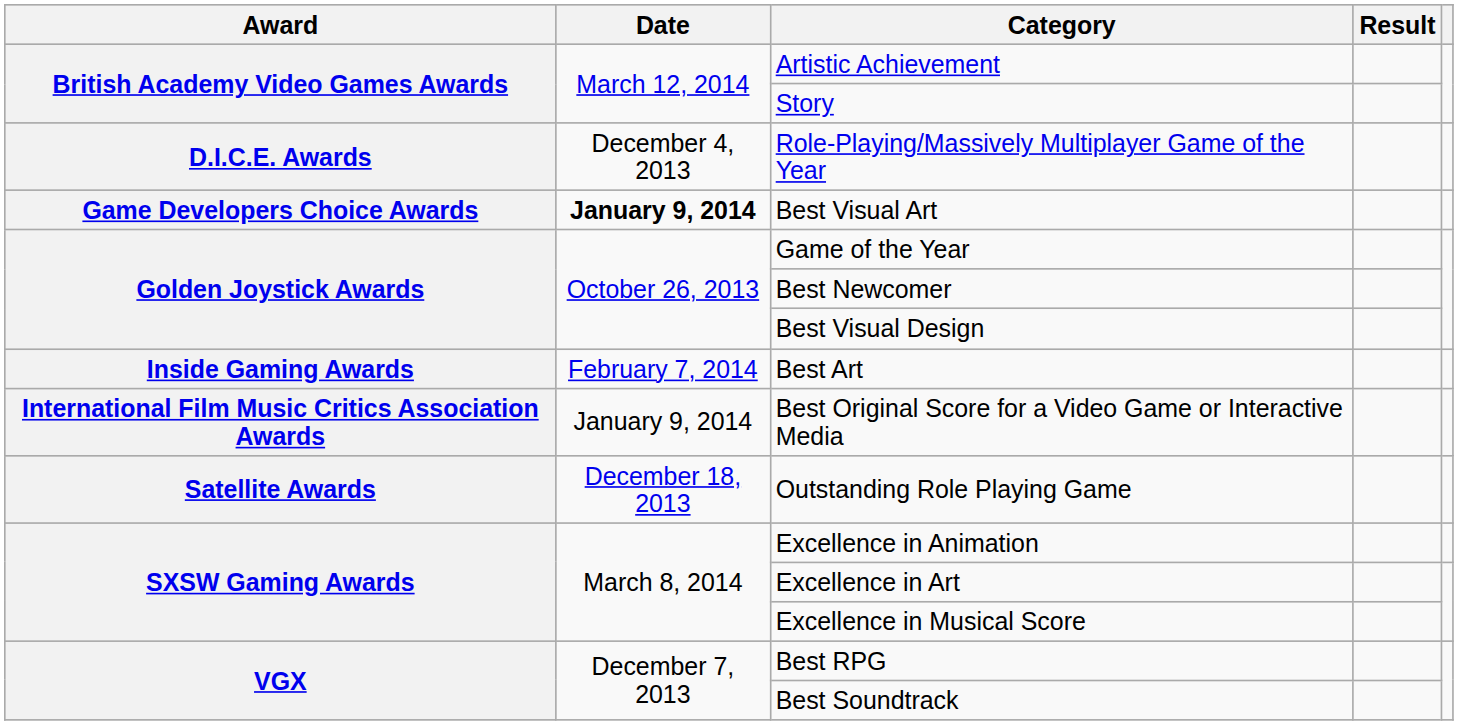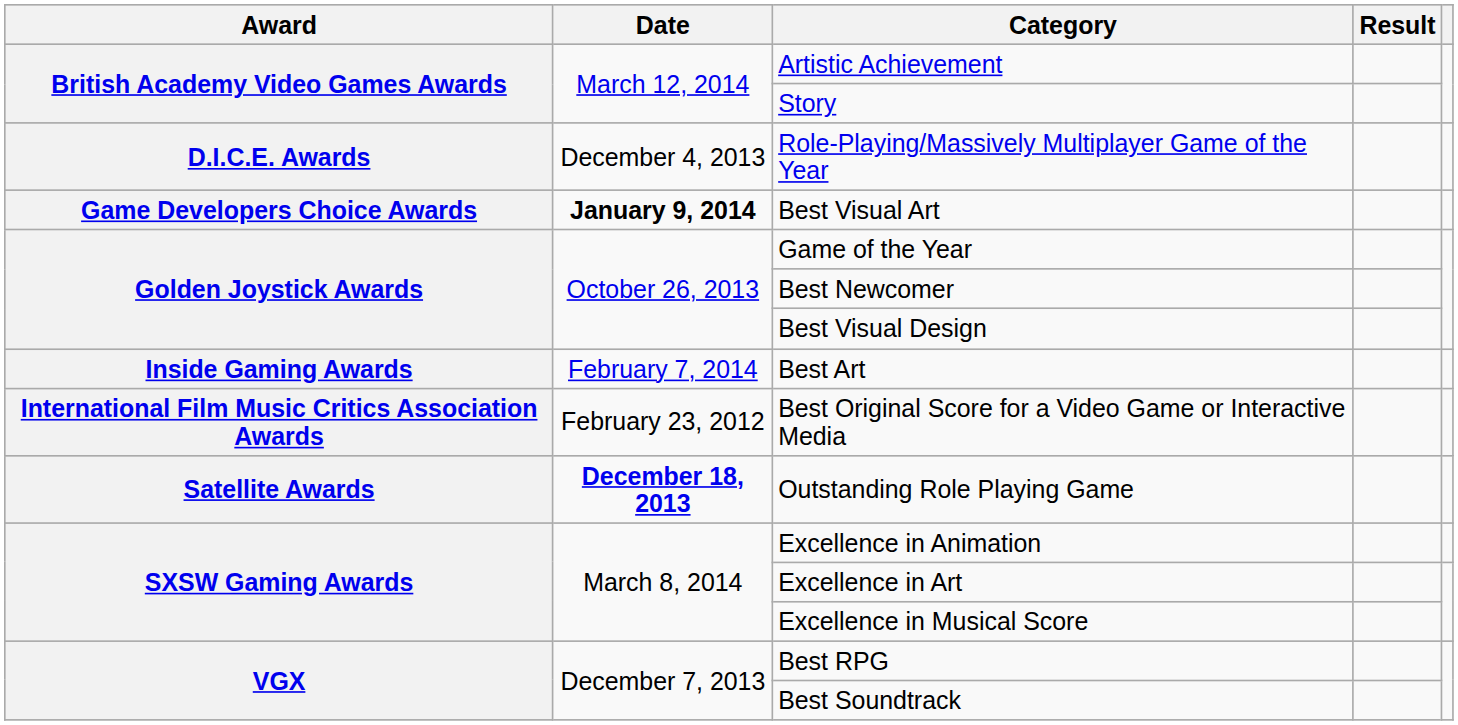 <table class="wikitable plainrowheaders sortable" style="font-size: 95%; width: 100%;">
 <tr>
 <th scope="col">Award</th>
 <th scope="col">Date</th>
 <th scope="col">Category</th>
 <th scope="col">Result</th>
 <th scope="col" class="unsortable"></th>
 </tr>
 <tr>
 <th rowspan="2" scope="row"><a href='#'>British Academy Video Games Awards</a></th>
 <td style="text-align:center;" rowspan="2"><a href='#'>March 12, 2014</a></td>
 <td><a href='#'>Artistic Achievement</a></td>
 <td></td>
 <td style="text-align:center;" rowspan="2"></td>
 </tr>
 <tr>
 <td><a href='#'>Story</a></td>
 <td></td>
 </tr>
 <tr>
 <th scope="row"><a href='#'>D.I.C.E. Awards</a></th>
 <td style="text-align:center;">December 4, 2013</td>
 <td><a href='#'>Role-Playing/Massively Multiplayer Game of the Year</a></td>
 <td></td>
 <td style="text-align:center;"></td>
 </tr>
 <tr>
 <th scope="row"><a href='#'>Game Developers Choice Awards</a></th>
 <td style="text-align:center;"><strong>January 9, 2014</strong></td>
 <td>Best Visual Art</td>
 <td></td>
 <td style="text-align:center;"></td>
 </tr>
 <tr>
 <th rowspan="3" scope="row"><a href='#'>Golden Joystick Awards</a></th>
 <td style="text-align:center;" rowspan="3"><a href='#'>October 26, 2013</a></td>
 <td>Game of the Year</td>
 <td></td>
 <td style="text-align:center;" rowspan="3"></td>
 </tr>
 <tr>
 <td>Best Newcomer</td>
 <td></td>
 </tr>
 <tr>
 <td>Best Visual Design</td>
 <td></td>
 </tr>
 <tr>
 <th scope="row"><a href='#'>Inside Gaming Awards</a></th>
 <td style="text-align:center;"><a href='#'>February 7, 2014</a></td>
 <td>Best Art</td>
 <td></td>
 <td style="text-align:center;"></td>
 </tr>
 <tr>
 <th scope="row"><a href='#'>International Film Music Critics Association Awards</a></th>
-<td style="text-align:center;">January 9, 2014</td>
+<td style="text-align:center;">February 23, 2012</td>
 <td>Best Original Score for a Video Game or Interactive Media</td>
 <td></td>
 <td style="text-align:center;"></td>
 </tr>
 <tr>
 <th scope="row"><a href='#'>Satellite Awards</a></th>
-<td style="text-align:center;"><a href='#'>December 18, 2013</a></td>
+<td style="text-align:center;"><strong><a href='#'>December 18, 2013</a></strong></td>
 <td>Outstanding Role Playing Game</td>
 <td></td>
 <td style="text-align:center;"></td>
 </tr>
 <tr>
 <th rowspan="3" scope="row"><a href='#'>SXSW Gaming Awards</a></th>
 <td style="text-align:center;" rowspan="3">March 8, 2014</td>
 <td>Excellence in Animation</td>
 <td></td>
 <td style="text-align:center;"></td>
 </tr>
 <tr>
 <td>Excellence in Art</td>
 <td></td>
 <td style="text-align:center;" rowspan="2"></td>
 </tr>
 <tr>
 <td>Excellence in Musical Score</td>
 <td></td>
 </tr>
 <tr>
 <th rowspan="2" scope="row"><a href='#'>VGX</a></th>
 <td style="text-align:center;" rowspan="2">December 7, 2013</td>
 <td>Best RPG</td>
 <td></td>
 <td style="text-align:center;" rowspan="2"></td>
 </tr>
 <tr>
 <td>Best Soundtrack</td>
 <td></td>
 </tr>
 </table>
